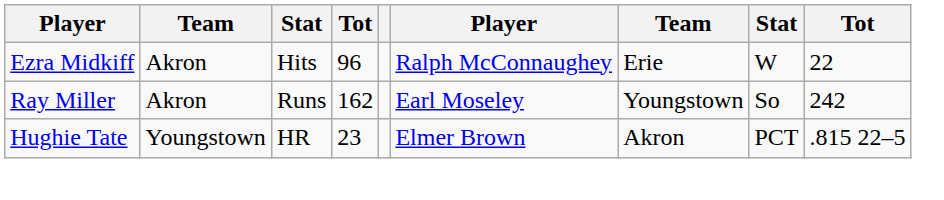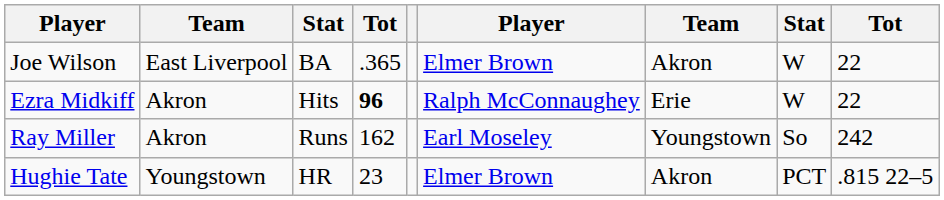 <table class="wikitable">
 <tr>
 <th>Player</th>
 <th>Team</th>
 <th>Stat</th>
 <th>Tot</th>
 <th></th>
 <th>Player</th>
 <th>Team</th>
 <th>Stat</th>
 <th>Tot</th>
 </tr>
 <tr>
+<td>Joe Wilson</td>
+<td>East Liverpool</td>
+<td>BA</td>
+<td>.365</td>
+<td></td>
+<td><a href='#'>Elmer Brown</a></td>
+<td>Akron</td>
+<td>W</td>
+<td>22</td>
+</tr>
+<tr>
 <td><a href='#'>Ezra Midkiff</a></td>
 <td>Akron</td>
 <td>Hits</td>
-<td>96</td>
+<td><strong>96</strong></td>
 <td></td>
 <td><a href='#'>Ralph McConnaughey</a></td>
 <td>Erie</td>
 <td>W</td>
 <td>22</td>
 </tr>
 <tr>
 <td><a href='#'>Ray Miller</a></td>
 <td>Akron</td>
 <td>Runs</td>
 <td>162</td>
 <td></td>
 <td><a href='#'>Earl Moseley</a></td>
 <td>Youngstown</td>
 <td>So</td>
 <td>242</td>
 </tr>
 <tr>
 <td><a href='#'>Hughie Tate</a></td>
 <td>Youngstown</td>
 <td>HR</td>
 <td>23</td>
 <td></td>
 <td><a href='#'>Elmer Brown</a></td>
 <td>Akron</td>
 <td>PCT</td>
 <td>.815 22–5</td>
 </tr>
 </table>
